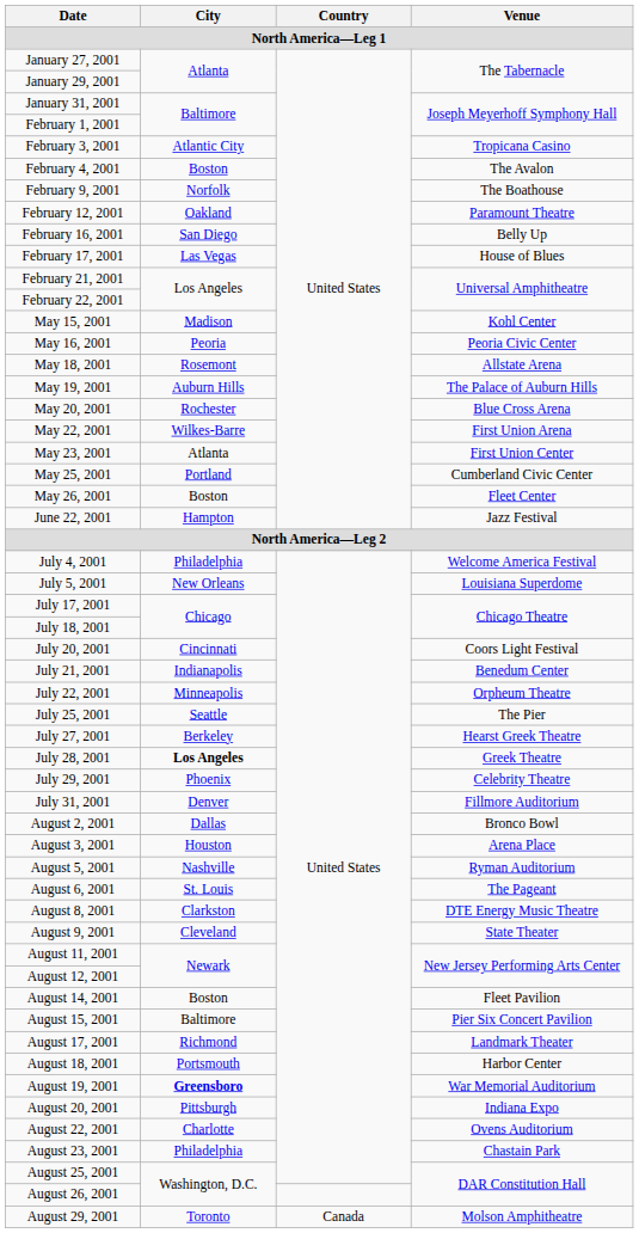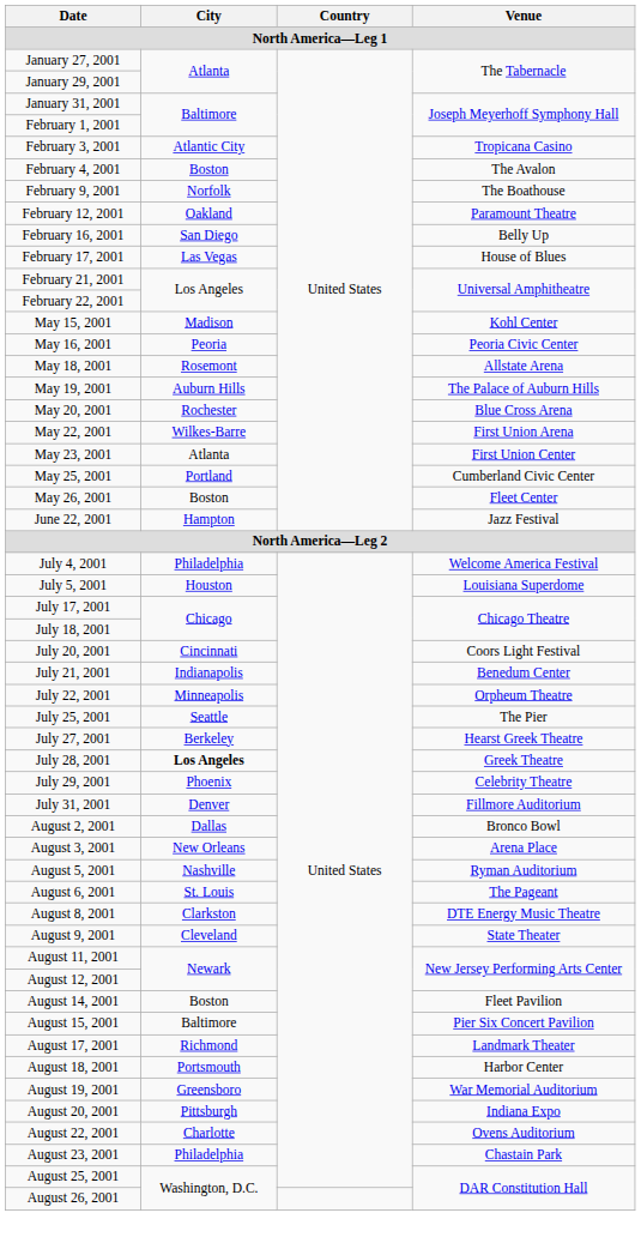 <table class="wikitable" style="text-align:center;">
 <tr>
 <th width="150">Date</th>
 <th width="150">City</th>
 <th width="150">Country</th>
 <th width="250">Venue</th>
 </tr>
 <tr bgcolor="#DDDDDD">
 <td colspan=4><strong>North America—Leg 1</strong></td>
 </tr>
 <tr>
 <td>January 27, 2001</td>
 <td rowspan="2"><a href='#'>Atlanta</a></td>
 <td rowspan="22">United States</td>
 <td rowspan="2">The <a href='#'>Tabernacle</a></td>
 </tr>
 <tr>
 <td>January 29, 2001</td>
 </tr>
 <tr>
 <td>January 31, 2001</td>
 <td rowspan="2"><a href='#'>Baltimore</a></td>
 <td rowspan="2"><a href='#'>Joseph Meyerhoff Symphony Hall</a></td>
 </tr>
 <tr>
 <td>February 1, 2001</td>
 </tr>
 <tr>
 <td>February 3, 2001</td>
 <td><a href='#'>Atlantic City</a></td>
 <td><a href='#'>Tropicana Casino</a></td>
 </tr>
 <tr>
 <td>February 4, 2001</td>
 <td><a href='#'>Boston</a></td>
 <td>The Avalon</td>
 </tr>
 <tr>
 <td>February 9, 2001</td>
 <td><a href='#'>Norfolk</a></td>
 <td>The Boathouse</td>
 </tr>
 <tr>
 <td>February 12, 2001</td>
 <td><a href='#'>Oakland</a></td>
 <td><a href='#'>Paramount Theatre</a></td>
 </tr>
 <tr>
 <td>February 16, 2001</td>
 <td><a href='#'>San Diego</a></td>
 <td>Belly Up</td>
 </tr>
 <tr>
 <td>February 17, 2001</td>
 <td><a href='#'>Las Vegas</a></td>
 <td>House of Blues</td>
 </tr>
 <tr>
 <td>February 21, 2001</td>
 <td rowspan="2">Los Angeles</td>
 <td rowspan="2"><a href='#'>Universal Amphitheatre</a></td>
 </tr>
 <tr>
 <td>February 22, 2001</td>
 </tr>
 <tr>
 <td>May 15, 2001</td>
 <td><a href='#'>Madison</a></td>
 <td><a href='#'>Kohl Center</a></td>
 </tr>
 <tr>
 <td>May 16, 2001</td>
 <td><a href='#'>Peoria</a></td>
 <td><a href='#'>Peoria Civic Center</a></td>
 </tr>
 <tr>
 <td>May 18, 2001</td>
 <td><a href='#'>Rosemont</a></td>
 <td><a href='#'>Allstate Arena</a></td>
 </tr>
 <tr>
 <td>May 19, 2001</td>
 <td><a href='#'>Auburn Hills</a></td>
 <td><a href='#'>The Palace of Auburn Hills</a></td>
 </tr>
 <tr>
 <td>May 20, 2001</td>
 <td><a href='#'>Rochester</a></td>
 <td><a href='#'>Blue Cross Arena</a></td>
 </tr>
 <tr>
 <td>May 22, 2001</td>
 <td><a href='#'>Wilkes-Barre</a></td>
 <td><a href='#'>First Union Arena</a></td>
 </tr>
 <tr>
 <td>May 23, 2001</td>
 <td>Atlanta</td>
 <td><a href='#'>First Union Center</a></td>
 </tr>
 <tr>
 <td>May 25, 2001</td>
 <td><a href='#'>Portland</a></td>
 <td>Cumberland Civic Center</td>
 </tr>
 <tr>
 <td>May 26, 2001</td>
 <td>Boston</td>
 <td><a href='#'>Fleet Center</a></td>
 </tr>
 <tr>
 <td>June 22, 2001</td>
 <td><a href='#'>Hampton</a></td>
 <td>Jazz Festival</td>
 </tr>
 <tr bgcolor="#DDDDDD">
 <td colspan=4><strong>North America—Leg 2</strong></td>
 </tr>
 <tr>
 <td>July 4, 2001</td>
 <td><a href='#'>Philadelphia</a></td>
 <td rowspan="29">United States</td>
 <td><a href='#'>Welcome America Festival</a></td>
 </tr>
 <tr>
 <td>July 5, 2001</td>
-<td><a href='#'>New Orleans</a></td>
+<td><a href='#'>Houston</a></td>
 <td><a href='#'>Louisiana Superdome</a></td>
 </tr>
 <tr>
 <td>July 17, 2001</td>
 <td rowspan="2"><a href='#'>Chicago</a></td>
 <td rowspan="2"><a href='#'>Chicago Theatre</a></td>
 </tr>
 <tr>
 <td>July 18, 2001</td>
 </tr>
 <tr>
 <td>July 20, 2001</td>
 <td><a href='#'>Cincinnati</a></td>
 <td>Coors Light Festival</td>
 </tr>
 <tr>
 <td>July 21, 2001</td>
 <td><a href='#'>Indianapolis</a></td>
 <td><a href='#'>Benedum Center</a></td>
 </tr>
 <tr>
 <td>July 22, 2001</td>
 <td><a href='#'>Minneapolis</a></td>
 <td><a href='#'>Orpheum Theatre</a></td>
 </tr>
 <tr>
 <td>July 25, 2001</td>
 <td><a href='#'>Seattle</a></td>
 <td>The Pier</td>
 </tr>
 <tr>
 <td>July 27, 2001</td>
 <td><a href='#'>Berkeley</a></td>
 <td><a href='#'>Hearst Greek Theatre</a></td>
 </tr>
 <tr>
 <td>July 28, 2001</td>
 <td><strong>Los Angeles</strong></td>
 <td><a href='#'>Greek Theatre</a></td>
 </tr>
 <tr>
 <td>July 29, 2001</td>
 <td><a href='#'>Phoenix</a></td>
 <td><a href='#'>Celebrity Theatre</a></td>
 </tr>
 <tr>
 <td>July 31, 2001</td>
 <td><a href='#'>Denver</a></td>
 <td><a href='#'>Fillmore Auditorium</a></td>
 </tr>
 <tr>
 <td>August 2, 2001</td>
 <td><a href='#'>Dallas</a></td>
 <td>Bronco Bowl</td>
 </tr>
 <tr>
 <td>August 3, 2001</td>
-<td><a href='#'>Houston</a></td>
+<td><a href='#'>New Orleans</a></td>
 <td><a href='#'>Arena Place</a></td>
 </tr>
 <tr>
 <td>August 5, 2001</td>
 <td><a href='#'>Nashville</a></td>
 <td><a href='#'>Ryman Auditorium</a></td>
 </tr>
 <tr>
 <td>August 6, 2001</td>
 <td><a href='#'>St. Louis</a></td>
 <td><a href='#'>The Pageant</a></td>
 </tr>
 <tr>
 <td>August 8, 2001</td>
 <td><a href='#'>Clarkston</a></td>
 <td><a href='#'>DTE Energy Music Theatre</a></td>
 </tr>
 <tr>
 <td>August 9, 2001</td>
 <td><a href='#'>Cleveland</a></td>
 <td><a href='#'>State Theater</a></td>
 </tr>
 <tr>
 <td>August 11, 2001</td>
 <td rowspan="2"><a href='#'>Newark</a></td>
 <td rowspan="2"><a href='#'>New Jersey Performing Arts Center</a></td>
 </tr>
 <tr>
 <td>August 12, 2001</td>
 </tr>
 <tr>
 <td>August 14, 2001</td>
 <td>Boston</td>
 <td>Fleet Pavilion</td>
 </tr>
 <tr>
 <td>August 15, 2001</td>
 <td>Baltimore</td>
 <td><a href='#'>Pier Six Concert Pavilion</a></td>
 </tr>
 <tr>
 <td>August 17, 2001</td>
 <td><a href='#'>Richmond</a></td>
 <td><a href='#'>Landmark Theater</a></td>
 </tr>
 <tr>
 <td>August 18, 2001</td>
 <td><a href='#'>Portsmouth</a></td>
 <td>Harbor Center</td>
 </tr>
 <tr>
 <td>August 19, 2001</td>
-<td><strong><a href='#'>Greensboro</a></strong></td>
+<td><a href='#'>Greensboro</a></td>
 <td><a href='#'>War Memorial Auditorium</a></td>
 </tr>
 <tr>
 <td>August 20, 2001</td>
 <td><a href='#'>Pittsburgh</a></td>
 <td><a href='#'>Indiana Expo</a></td>
 </tr>
 <tr>
 <td>August 22, 2001</td>
 <td><a href='#'>Charlotte</a></td>
 <td><a href='#'>Ovens Auditorium</a></td>
 </tr>
 <tr>
 <td>August 23, 2001</td>
 <td><a href='#'>Philadelphia</a></td>
 <td><a href='#'>Chastain Park</a></td>
 </tr>
 <tr>
 <td>August 25, 2001</td>
 <td rowspan="2">Washington, D.C.</td>
 <td rowspan="2"><a href='#'>DAR Constitution Hall</a></td>
 </tr>
 <tr>
 <td>August 26, 2001</td>
 </tr>
-<tr>
-<td>August 29, 2001</td>
-<td><a href='#'>Toronto</a></td>
-<td>Canada</td>
-<td><a href='#'>Molson Amphitheatre</a></td>
-</tr>
 </table>
